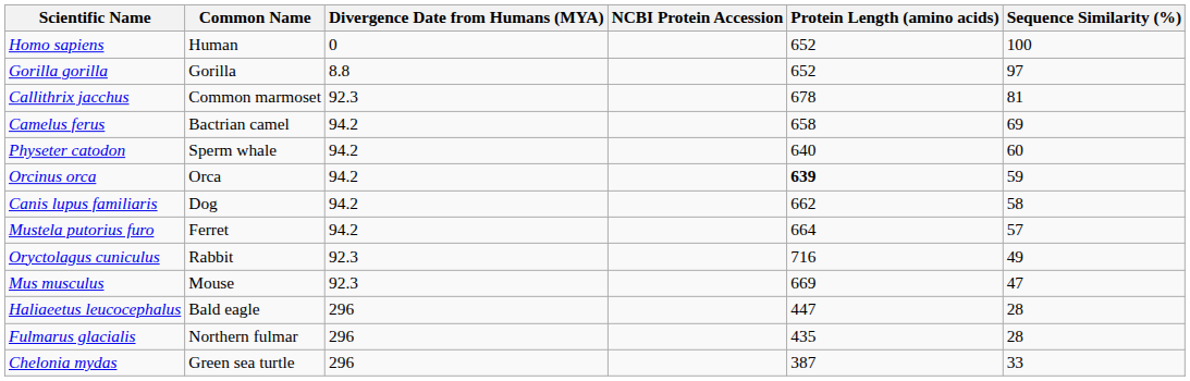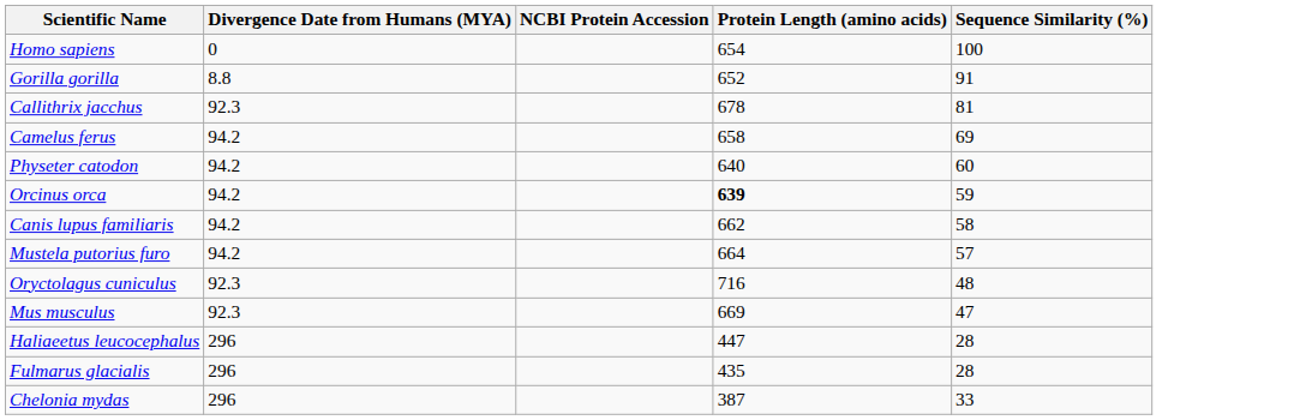 <table class="wikitable">
 <tr>
 <th>Scientific Name</th>
-<th>Common Name</th>
 <th>Divergence Date from Humans (MYA) </th>
 <th>NCBI Protein Accession</th>
 <th>Protein Length (amino acids)</th>
 <th>Sequence Similarity (%)</th>
 </tr>
 <tr>
 <td><em><a href='#'>Homo sapiens</a></em></td>
-<td>Human</td>
 <td>0</td>
 <td></td>
-<td>652</td>
+<td>654</td>
 <td>100</td>
 </tr>
 <tr>
 <td><em><a href='#'>Gorilla gorilla</a></em></td>
-<td>Gorilla</td>
 <td>8.8</td>
 <td></td>
 <td>652</td>
-<td>97</td>
+<td>91</td>
 </tr>
 <tr>
 <td><em><a href='#'>Callithrix jacchus</a></em></td>
-<td>Common marmoset</td>
 <td>92.3</td>
 <td></td>
 <td>678</td>
 <td>81</td>
 </tr>
 <tr>
 <td><em><a href='#'>Camelus ferus</a></em></td>
-<td>Bactrian camel</td>
 <td>94.2</td>
 <td></td>
 <td>658</td>
 <td>69</td>
 </tr>
 <tr>
 <td><em><a href='#'>Physeter catodon</a></em></td>
-<td>Sperm whale</td>
 <td>94.2</td>
 <td></td>
 <td>640</td>
 <td>60</td>
 </tr>
 <tr>
 <td><em><a href='#'>Orcinus orca</a></em></td>
-<td>Orca</td>
 <td>94.2</td>
 <td></td>
 <td><strong>639</strong></td>
 <td>59</td>
 </tr>
 <tr>
 <td><em><a href='#'>Canis lupus familiaris</a></em></td>
-<td>Dog</td>
 <td>94.2</td>
 <td></td>
 <td>662</td>
 <td>58</td>
 </tr>
 <tr>
 <td><em><a href='#'>Mustela putorius furo</a></em></td>
-<td>Ferret</td>
 <td>94.2</td>
 <td></td>
 <td>664</td>
 <td>57</td>
 </tr>
 <tr>
 <td><em><a href='#'>Oryctolagus cuniculus</a></em></td>
-<td>Rabbit</td>
 <td>92.3</td>
 <td></td>
 <td>716</td>
-<td>49</td>
+<td>48</td>
 </tr>
 <tr>
 <td><em><a href='#'>Mus musculus</a></em></td>
-<td>Mouse</td>
 <td>92.3</td>
 <td></td>
 <td>669</td>
 <td>47</td>
 </tr>
 <tr>
 <td><em><a href='#'>Haliaeetus leucocephalus</a></em></td>
-<td>Bald eagle</td>
 <td>296</td>
 <td></td>
 <td>447</td>
 <td>28</td>
 </tr>
 <tr>
 <td><em><a href='#'>Fulmarus glacialis</a></em></td>
-<td>Northern fulmar</td>
 <td>296</td>
 <td></td>
 <td>435</td>
 <td>28</td>
 </tr>
 <tr>
 <td><em><a href='#'>Chelonia mydas</a></em></td>
-<td>Green sea turtle</td>
 <td>296</td>
 <td></td>
 <td>387</td>
 <td>33</td>
 </tr>
 </table>
